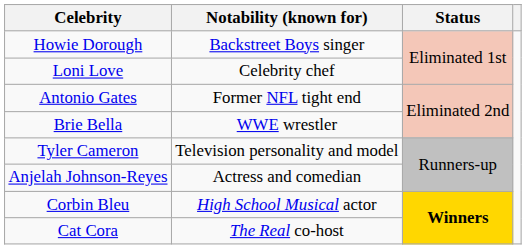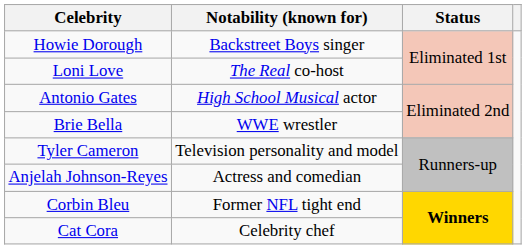 <table class="wikitable sortable" style="text-align: center;">
 <tr>
 <th>Celebrity</th>
 <th>Notability (known for)</th>
 <th>Status</th>
 <th class="unsortable"></th>
 </tr>
 <tr>
 <td><a href='#'>Howie Dorough</a></td>
 <td><a href='#'>Backstreet Boys</a> singer</td>
 <td rowspan=2 style="background:#F4C7B8;">Eliminated 1st<br></td>
 <td rowspan=8></td>
 </tr>
 <tr>
 <td><a href='#'>Loni Love</a></td>
-<td>Celebrity chef</td>
+<td><em><a href='#'>The Real</a></em> co-host</td>
 </tr>
 <tr>
 <td><a href='#'>Antonio Gates</a></td>
-<td>Former <a href='#'>NFL</a> tight end</td>
+<td><em><a href='#'>High School Musical</a></em> actor</td>
 <td rowspan=2 style="background:#F4C7B8;">Eliminated 2nd<br></td>
 </tr>
 <tr>
 <td><a href='#'>Brie Bella</a></td>
 <td><a href='#'>WWE</a> wrestler</td>
 </tr>
 <tr>
 <td><a href='#'>Tyler Cameron</a></td>
 <td>Television personality and model</td>
 <td rowspan=2 style="background:silver">Runners-up<br></td>
 </tr>
 <tr>
 <td><a href='#'>Anjelah Johnson-Reyes</a></td>
 <td>Actress and comedian</td>
 </tr>
 <tr>
 <td><a href='#'>Corbin Bleu</a></td>
-<td><em><a href='#'>High School Musical</a></em> actor</td>
+<td>Former <a href='#'>NFL</a> tight end</td>
 <td rowspan=2 style="background:gold"><strong>Winners</strong><br></td>
 </tr>
 <tr>
 <td><a href='#'>Cat Cora</a></td>
-<td><em><a href='#'>The Real</a></em> co-host</td>
+<td>Celebrity chef</td>
 </tr>
 </table>
